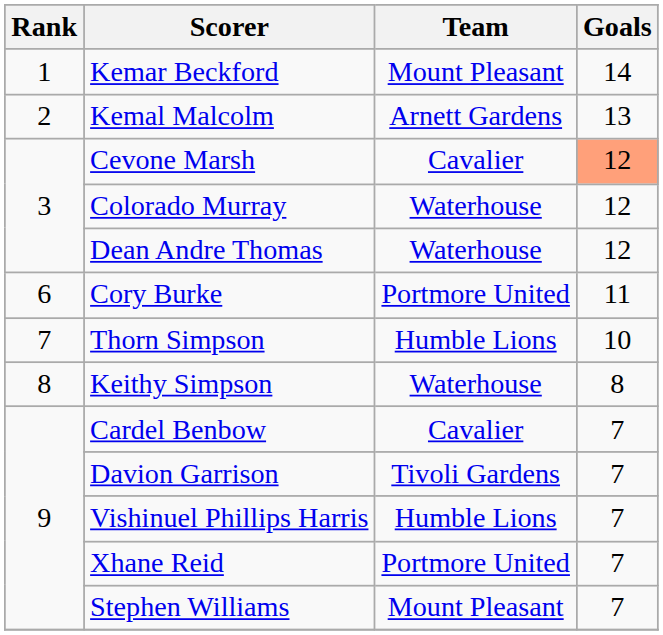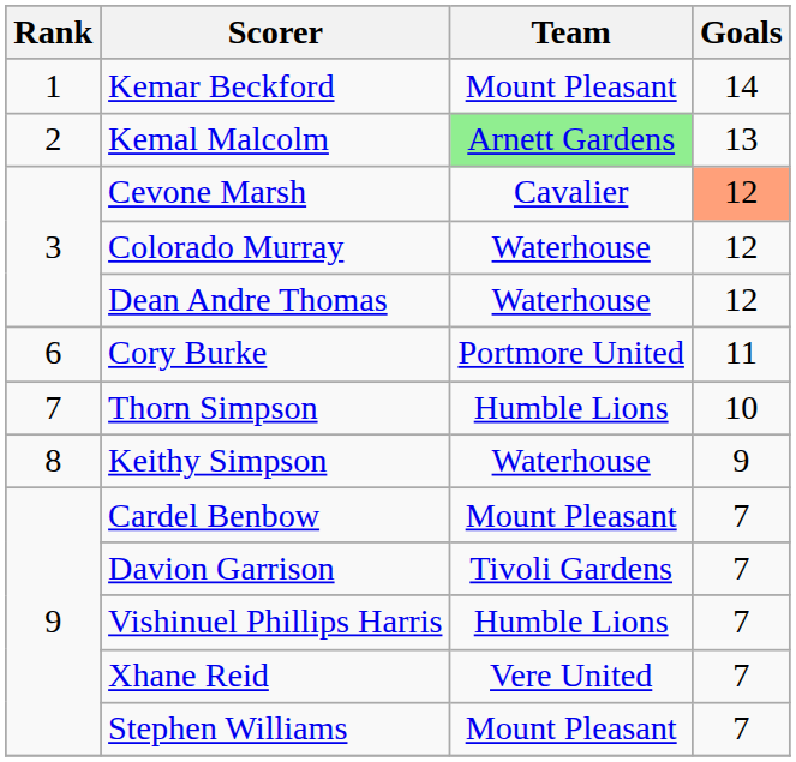 <table class="wikitable" style="text-align:center">
 <tr>
 <th>Rank</th>
 <th>Scorer</th>
 <th>Team</th>
 <th>Goals</th>
 </tr>
 <tr>
 <td>1</td>
 <td style="text-align:left">  <a href='#'>Kemar Beckford</a></td>
 <td><a href='#'>Mount Pleasant</a></td>
 <td>14</td>
 </tr>
 <tr>
 <td>2</td>
 <td style="text-align:left">  <a href='#'>Kemal Malcolm</a></td>
-<td><a href='#'>Arnett Gardens</a></td>
+<td style="background: lightgreen;"><a href='#'>Arnett Gardens</a></td>
 <td>13</td>
 </tr>
 <tr>
 <td rowspan="3">3</td>
 <td style="text-align:left">  <a href='#'>Cevone Marsh</a></td>
 <td><a href='#'>Cavalier</a></td>
 <td style="background: lightsalmon;">12</td>
 </tr>
 <tr>
 <td style="text-align:left">  <a href='#'>Colorado Murray</a></td>
 <td><a href='#'>Waterhouse</a></td>
 <td>12</td>
 </tr>
 <tr>
 <td style="text-align:left">  <a href='#'>Dean Andre Thomas</a></td>
 <td><a href='#'>Waterhouse</a></td>
 <td>12</td>
 </tr>
 <tr>
 <td>6</td>
 <td style="text-align:left">  <a href='#'>Cory Burke</a></td>
 <td><a href='#'>Portmore United</a></td>
 <td>11</td>
 </tr>
 <tr>
 <td>7</td>
 <td style="text-align:left">  <a href='#'>Thorn Simpson</a></td>
 <td><a href='#'>Humble Lions</a></td>
 <td>10</td>
 </tr>
 <tr>
 <td>8</td>
 <td style="text-align:left">  <a href='#'>Keithy Simpson</a></td>
 <td><a href='#'>Waterhouse</a></td>
-<td>8</td>
+<td>9</td>
 </tr>
 <tr>
 <td rowspan="5">9</td>
 <td style="text-align:left">  <a href='#'>Cardel Benbow</a></td>
-<td><a href='#'>Cavalier</a></td>
+<td><a href='#'>Mount Pleasant</a></td>
 <td>7</td>
 </tr>
 <tr>
 <td style="text-align:left">  <a href='#'>Davion Garrison</a></td>
 <td><a href='#'>Tivoli Gardens</a></td>
 <td>7</td>
 </tr>
 <tr>
 <td style="text-align:left">  <a href='#'>Vishinuel Phillips Harris</a></td>
 <td><a href='#'>Humble Lions</a></td>
 <td>7</td>
 </tr>
 <tr>
 <td style="text-align:left">  <a href='#'>Xhane Reid</a></td>
-<td><a href='#'>Portmore United</a></td>
+<td><a href='#'>Vere United</a></td>
 <td>7</td>
 </tr>
 <tr>
 <td style="text-align:left">  <a href='#'>Stephen Williams</a></td>
 <td><a href='#'>Mount Pleasant</a></td>
 <td>7</td>
 </tr>
 <tr>
 </tr>
 </table>
